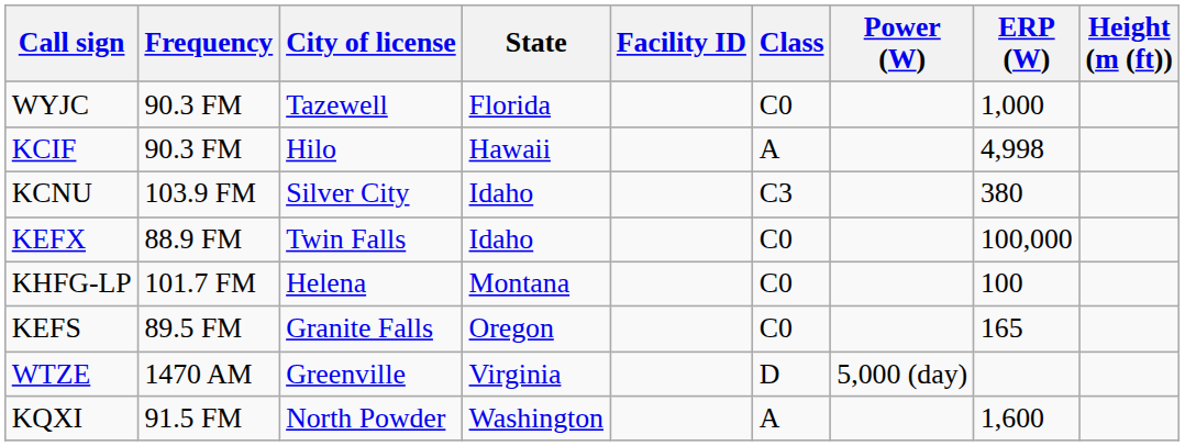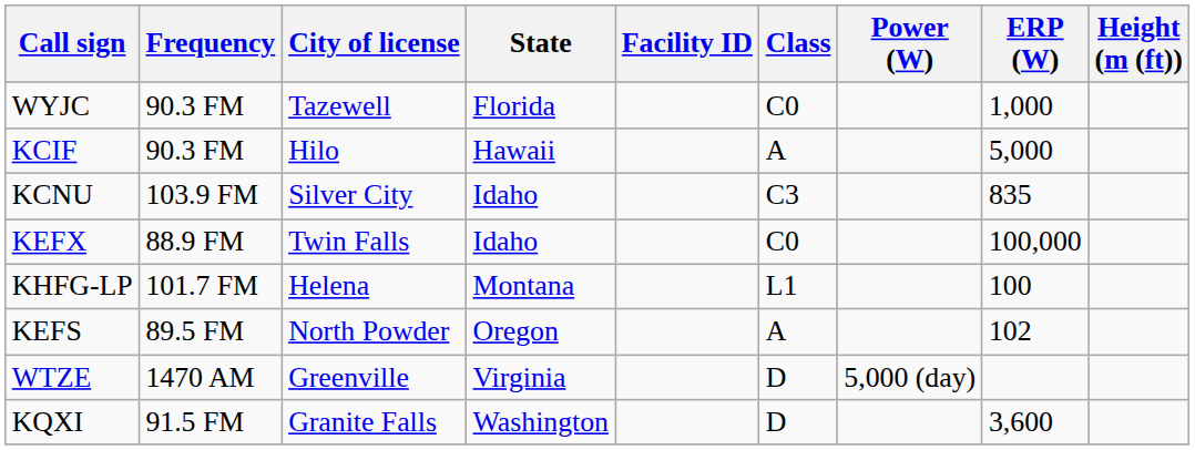 <table class="wikitable sortable">
 <tr>
 <th><a href='#'>Call sign</a></th>
 <th data-sort-type="number"><a href='#'>Frequency</a></th>
 <th><a href='#'>City of license</a></th>
 <th>State</th>
 <th data-sort-type="number"><a href='#'>Facility ID</a></th>
 <th><a href='#'>Class</a></th>
 <th data-sort-type="number"><a href='#'>Power</a><br>(<a href='#'>W</a>)</th>
 <th data-sort-type="number"><a href='#'>ERP</a><br>(<a href='#'>W</a>)</th>
 <th data-sort-type="number"><a href='#'>Height</a><br>(<a href='#'>m</a> (<a href='#'>ft</a>))</th>
 </tr>
 <tr>
 <td>WYJC</td>
 <td>90.3 FM</td>
 <td><a href='#'>Tazewell</a></td>
 <td><a href='#'>Florida</a></td>
 <td></td>
 <td>C0</td>
 <td></td>
 <td>1,000</td>
 <td></td>
 </tr>
 <tr>
 <td><a href='#'>KCIF</a></td>
 <td>90.3 FM</td>
 <td><a href='#'>Hilo</a></td>
 <td><a href='#'>Hawaii</a></td>
 <td></td>
 <td>A</td>
 <td></td>
-<td>4,998</td>
+<td>5,000</td>
 <td></td>
 </tr>
 <tr>
 <td>KCNU</td>
 <td>103.9 FM</td>
 <td><a href='#'>Silver City</a></td>
 <td><a href='#'>Idaho</a></td>
 <td></td>
 <td>C3</td>
 <td></td>
-<td>380</td>
+<td>835</td>
 <td></td>
 </tr>
 <tr>
 <td><a href='#'>KEFX</a></td>
 <td>88.9 FM</td>
 <td><a href='#'>Twin Falls</a></td>
 <td><a href='#'>Idaho</a></td>
 <td></td>
 <td>C0</td>
 <td></td>
 <td>100,000</td>
 <td></td>
 </tr>
 <tr>
 <td>KHFG-LP</td>
 <td>101.7 FM</td>
 <td><a href='#'>Helena</a></td>
 <td><a href='#'>Montana</a></td>
 <td></td>
-<td>C0</td>
+<td>L1</td>
 <td></td>
 <td>100</td>
 <td></td>
 </tr>
 <tr>
 <td>KEFS</td>
 <td>89.5 FM</td>
-<td><a href='#'>Granite Falls</a></td>
+<td><a href='#'>North Powder</a></td>
 <td><a href='#'>Oregon</a></td>
 <td></td>
-<td>C0</td>
+<td>A</td>
 <td></td>
-<td>165</td>
+<td>102</td>
 <td></td>
 </tr>
 <tr>
 <td><a href='#'>WTZE</a></td>
 <td>1470 AM</td>
 <td><a href='#'>Greenville</a></td>
 <td><a href='#'>Virginia</a></td>
 <td></td>
 <td>D</td>
 <td>5,000 (day)</td>
 <td></td>
 <td></td>
 </tr>
 <tr>
 <td>KQXI</td>
 <td>91.5 FM</td>
-<td><a href='#'>North Powder</a></td>
+<td><a href='#'>Granite Falls</a></td>
 <td><a href='#'>Washington</a></td>
 <td></td>
-<td>A</td>
+<td>D</td>
 <td></td>
-<td>1,600</td>
+<td>3,600</td>
 <td></td>
 </tr>
 </table>
